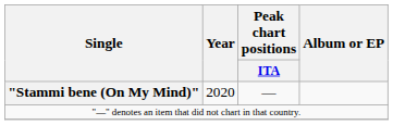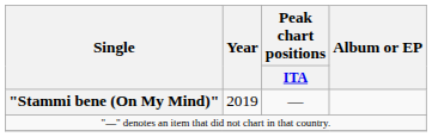 <table class="wikitable plainrowheaders" style="text-align:center;">
 <tr>
 <th scope="col" rowspan="2">Single</th>
 <th scope="col" rowspan="2">Year</th>
 <th scope="col" colspan="1">Peak chart positions</th>
 <th scope="col" rowspan="2">Album or EP</th>
 </tr>
 <tr>
 <th scope="col" style="width:3em;font-size:90%;"><a href='#'>ITA</a><br></th>
 </tr>
 <tr>
 <th scope="row">"Stammi bene (On My Mind)"<br></th>
-<td>2020</td>
+<td>2019</td>
 <td>—</td>
 <td></td>
 </tr>
 <tr>
 <td colspan="4" style="text-align:center; font-size:8pt;">"—" denotes an item that did not chart in that country.</td>
 </tr>
 <tr>
 </tr>
 </table>
